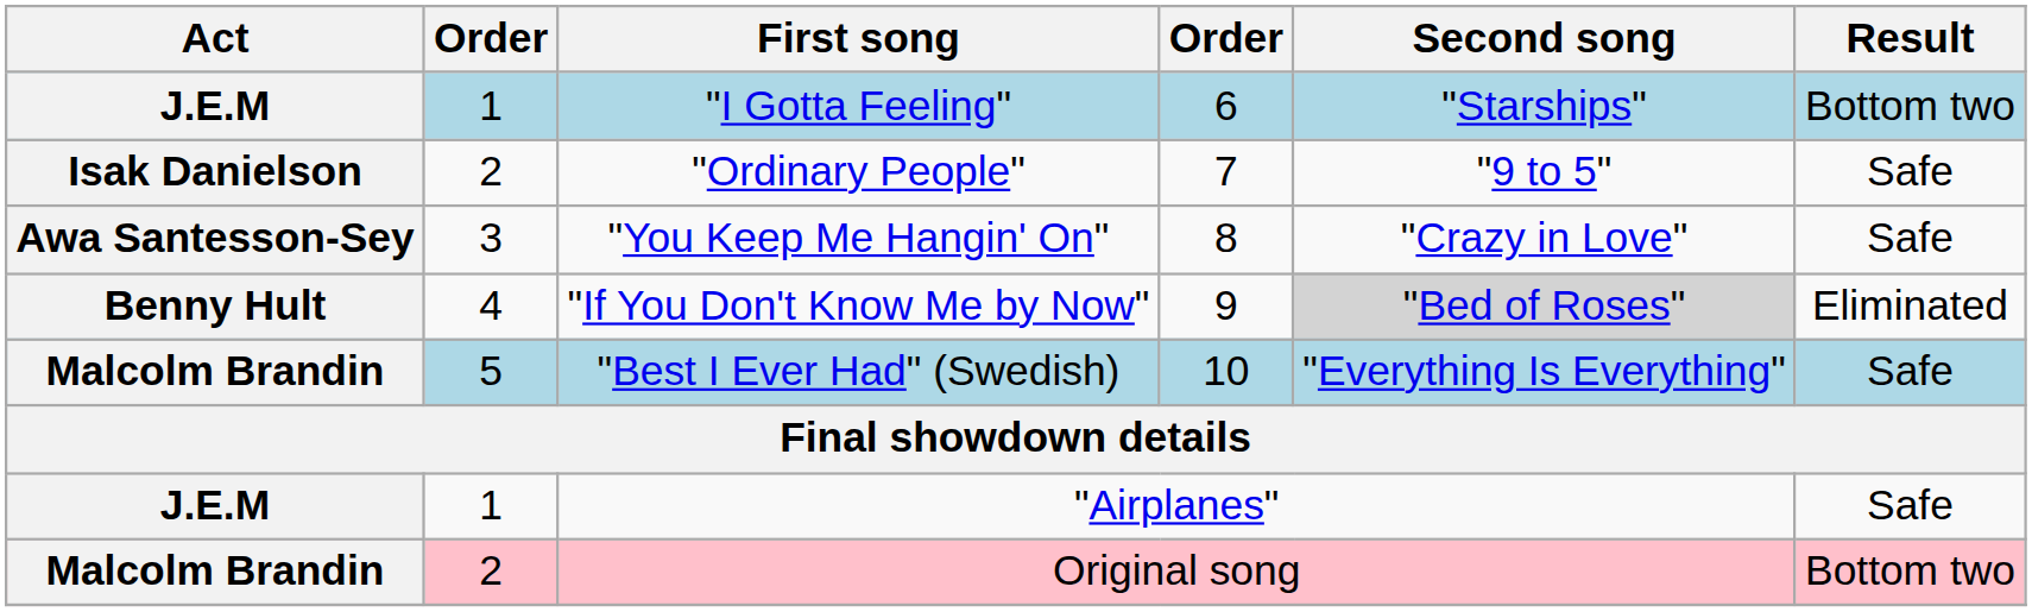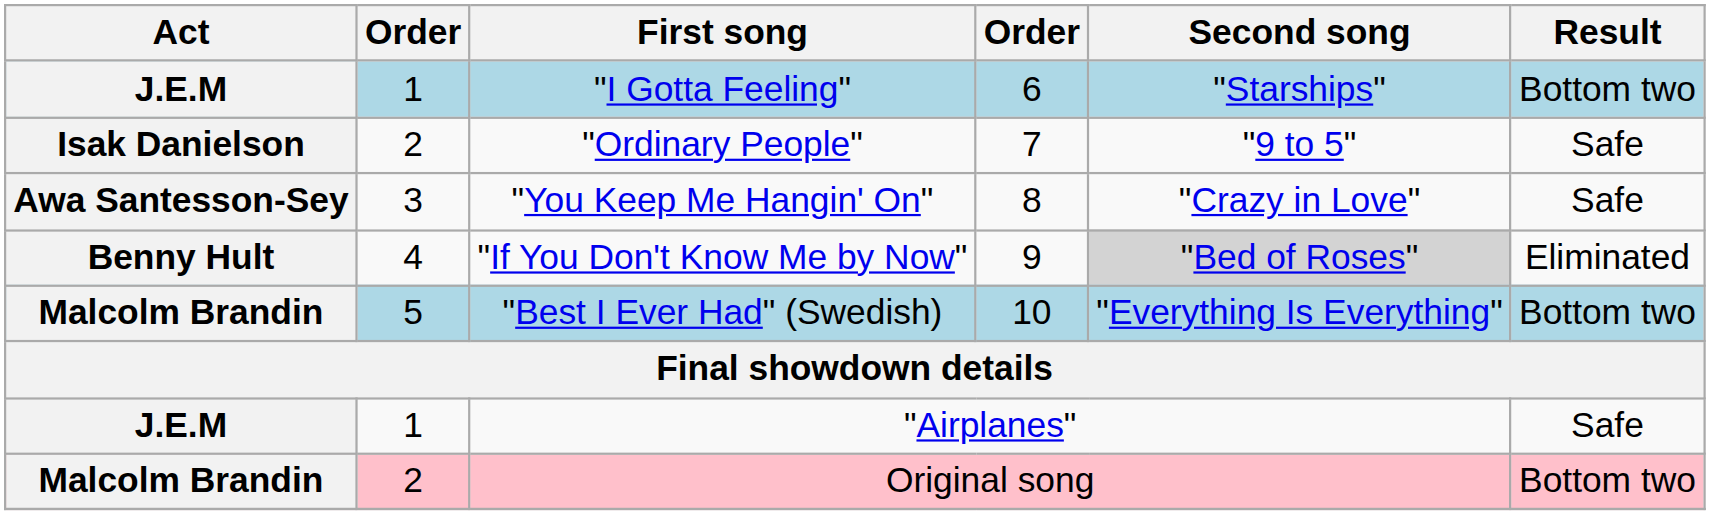 <table class="wikitable plainrowheaders" style="text-align:center;">
 <tr>
 <th scope="col">Act</th>
 <th scope="col">Order</th>
 <th scope="col">First song</th>
 <th scope="col">Order</th>
 <th scope="col">Second song</th>
 <th scope="col">Result</th>
 </tr>
 <tr bgcolor="lightblue">
 <th scope="row">J.E.M</th>
 <td>1</td>
 <td>"<a href='#'>I Gotta Feeling</a>"</td>
 <td>6</td>
 <td>"<a href='#'>Starships</a>"</td>
 <td>Bottom two</td>
 </tr>
 <tr>
 <th scope="row">Isak Danielson</th>
 <td>2</td>
 <td>"<a href='#'>Ordinary People</a>"</td>
 <td>7</td>
 <td>"<a href='#'>9 to 5</a>"</td>
 <td>Safe</td>
 </tr>
 <tr>
 <th scope="row">Awa Santesson-Sey</th>
 <td>3</td>
 <td>"<a href='#'>You Keep Me Hangin' On</a>"</td>
 <td>8</td>
 <td>"<a href='#'>Crazy in Love</a>"</td>
 <td>Safe</td>
 </tr>
 <tr>
 <th scope="row">Benny Hult</th>
 <td>4</td>
 <td>"<a href='#'>If You Don't Know Me by Now</a>"</td>
 <td>9</td>
 <td style="background: lightgrey;">"<a href='#'>Bed of Roses</a>"</td>
 <td>Eliminated</td>
 </tr>
 <tr style="background:lightblue;">
 <th scope="row">Malcolm Brandin</th>
 <td>5</td>
 <td>"<a href='#'>Best I Ever Had</a>" (Swedish)</td>
 <td>10</td>
 <td>"<a href='#'>Everything Is Everything</a>"</td>
-<td>Safe</td>
+<td>Bottom two</td>
 </tr>
 <tr>
 <th colspan=6>Final showdown details</th>
 </tr>
 <tr>
 <th scope="row">J.E.M</th>
 <td>1</td>
 <td colspan=3>"<a href='#'>Airplanes</a>"</td>
 <td>Safe</td>
 </tr>
 <tr style="background:pink;">
 <th scope="row">Malcolm Brandin</th>
 <td>2</td>
 <td colspan=3>Original song</td>
 <td>Bottom two</td>
 </tr>
 <tr>
 </tr>
 </table>
